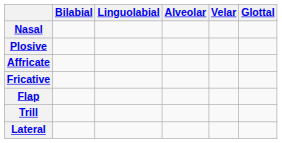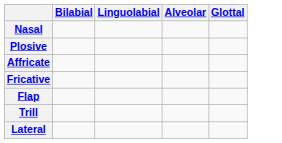 <table class="wikitable" style="text-align: center;">
 <tr>
 <th></th>
 <th><a href='#'>Bilabial</a></th>
 <th><a href='#'>Linguolabial</a></th>
 <th><a href='#'>Alveolar</a></th>
-<th><a href='#'>Velar</a></th>
 <th><a href='#'>Glottal</a></th>
 </tr>
 <tr>
 <th><a href='#'>Nasal</a></th>
 <td> </td>
 <td> </td>
 <td> </td>
-<td> </td>
 <td></td>
 </tr>
 <tr>
 <th><a href='#'>Plosive</a></th>
-<td> </td>
 <td> </td>
 <td> </td>
 <td> </td>
 <td></td>
 </tr>
 <tr>
 <th><a href='#'>Affricate</a></th>
 <td></td>
 <td></td>
 <td> </td>
 <td></td>
-<td></td>
 </tr>
 <tr>
 <th><a href='#'>Fricative</a></th>
 <td> </td>
 <td> </td>
 <td> </td>
-<td></td>
 <td> </td>
 </tr>
 <tr>
 <th><a href='#'>Flap</a></th>
 <td></td>
 <td></td>
 <td> </td>
 <td></td>
-<td></td>
 </tr>
 <tr>
 <th><a href='#'>Trill</a></th>
 <td></td>
 <td></td>
 <td> </td>
-<td></td>
 <td></td>
 </tr>
 <tr>
 <th><a href='#'>Lateral</a></th>
 <td></td>
 <td></td>
 <td> </td>
 <td></td>
-<td></td>
 </tr>
 </table>
